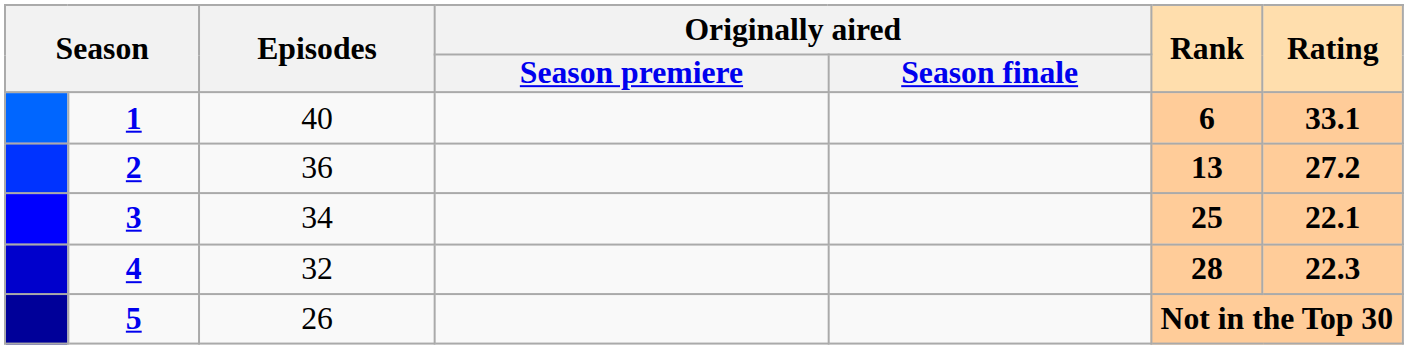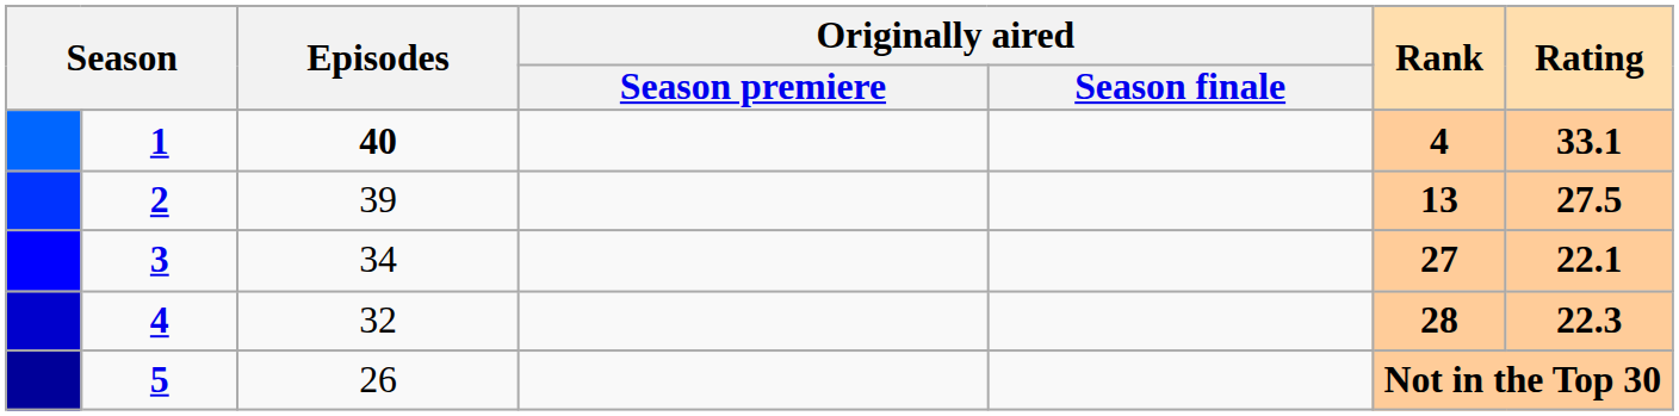 <table class="wikitable" style="text-align:center">
 <tr>
 <th style="padding: 0 8px;" colspan="2" rowspan="2">Season</th>
 <th style="padding: 0 8px;" rowspan="2">Episodes</th>
 <th colspan="2">Originally aired</th>
 <th style="width:8%; background:#ffdead;" rowspan="2">Rank</th>
 <th style="width:10%; background:#ffdead;" rowspan="2">Rating<br></th>
 </tr>
 <tr>
 <th style="padding: 0 8px;"><a href='#'>Season premiere</a></th>
 <th style="padding: 0 8px;"><a href='#'>Season finale</a></th>
 </tr>
 <tr>
 <td style="background: #0066FF;"></td>
 <td><strong><a href='#'>1</a></strong></td>
-<td>40</td>
+<td><strong>40</strong></td>
 <td></td>
 <td></td>
-<td style="background:#fc9;"><strong>6</strong></td>
+<td style="background:#fc9;"><strong>4</strong></td>
 <td style="background:#fc9;"><strong>33.1</strong></td>
 </tr>
 <tr>
 <td style="background: #0033FF;"></td>
 <td><strong><a href='#'>2</a></strong></td>
-<td>36</td>
+<td>39</td>
 <td style="padding: 0px 8px"></td>
 <td style="padding: 0px 8px"></td>
 <td style="background:#fc9;"><strong>13</strong></td>
-<td style="background:#fc9;"><strong>27.2</strong></td>
+<td style="background:#fc9;"><strong>27.5</strong></td>
 </tr>
 <tr>
 <td style="background: #0000FF;"></td>
 <td><strong><a href='#'>3</a></strong></td>
 <td>34</td>
 <td style="padding: 0px 8px"></td>
 <td style="padding: 0px 8px"></td>
-<td style="background:#fc9;"><strong>25</strong></td>
+<td style="background:#fc9;"><strong>27</strong></td>
 <td style="background:#fc9;"><strong>22.1</strong></td>
 </tr>
 <tr>
 <td style="background: #0000CC;"></td>
 <td><strong><a href='#'>4</a></strong></td>
 <td>32</td>
 <td style="padding: 0px 8px"></td>
 <td style="padding: 0px 8px"></td>
 <td style="background:#fc9;"><strong>28</strong></td>
 <td style="background:#fc9;"><strong>22.3</strong></td>
 </tr>
 <tr>
 <td style="background: #000099;"></td>
 <td><strong><a href='#'>5</a></strong></td>
 <td>26</td>
 <td style="padding: 0px 8px"></td>
 <td style="padding: 0px 8px"></td>
 <td style="background:#fc9;" colspan="4"><strong>Not in the Top 30</strong></td>
 </tr>
 </table>
